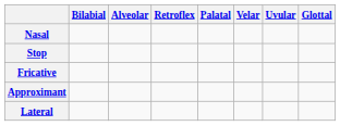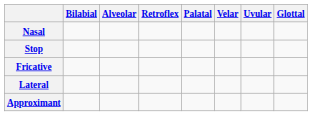 <table class="wikitable" style=text-align:center>
 <tr>
 <th></th>
 <th><a href='#'><small>Bilabial</small></a></th>
 <th><a href='#'><small>Alveolar</small></a></th>
 <th><a href='#'><small>Retroflex</small></a></th>
 <th><a href='#'><small>Palatal</small></a></th>
 <th><a href='#'><small>Velar</small></a></th>
 <th><a href='#'><small>Uvular</small></a></th>
 <th><a href='#'><small>Glottal</small></a></th>
 </tr>
 <tr>
 <th><small><a href='#'>Nasal</a></small></th>
 <td></td>
 <td></td>
 <td></td>
 <td></td>
 <td></td>
 <td></td>
 <td></td>
 </tr>
 <tr>
 <th><small><a href='#'>Stop</a></small></th>
 <td></td>
 <td></td>
 <td></td>
 <td></td>
 <td></td>
 <td></td>
 <td></td>
 </tr>
 <tr>
 <th><small><a href='#'>Fricative</a></small></th>
 <td></td>
 <td></td>
 <td></td>
 <td></td>
 <td></td>
 <td></td>
 <td></td>
 </tr>
 <tr>
+<th><a href='#'><small>Lateral</small></a></th>
+<td></td>
+<td></td>
+<td></td>
+<td></td>
+<td></td>
+<td></td>
+<td></td>
+</tr>
+<tr>
 <th><small><a href='#'>Approximant</a></small></th>
 <td></td>
 <td></td>
 <td></td>
 <td></td>
 <td></td>
 <td></td>
 <td></td>
 </tr>
-<tr>
-<th><a href='#'><small>Lateral</small></a></th>
-<td></td>
-<td></td>
-<td></td>
-<td></td>
-<td></td>
-<td></td>
-<td></td>
-</tr>
 </table>
